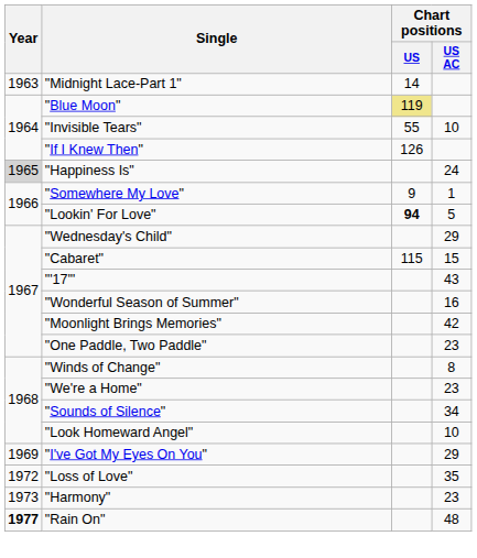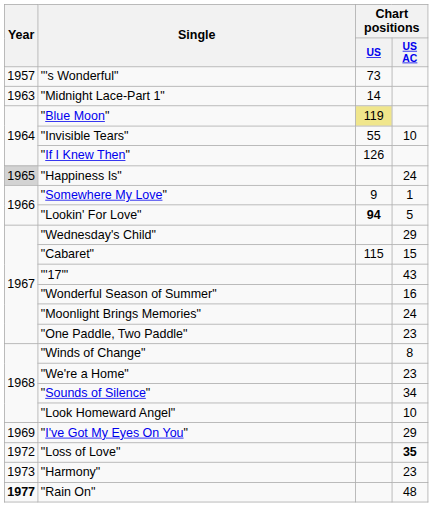 <table class="wikitable" style="text-align:center;">
 <tr>
 <th rowspan="2">Year</th>
 <th style="width:400px;" rowspan="2">Single</th>
 <th colspan="2">Chart positions</th>
 </tr>
 <tr style="font-size:smaller;">
 <th style="width:40px;"><a href='#'>US</a></th>
 <th style="width:40px;"><a href='#'>US AC</a></th>
+</tr>
+<tr>
+<td>1957</td>
+<td style="text-align:left;">"'s Wonderful"</td>
+<td>73</td>
+<td></td>
 </tr>
 <tr>
 <td>1963</td>
 <td style="text-align:left;">"Midnight Lace-Part 1"</td>
 <td>14</td>
 <td></td>
 </tr>
 <tr>
 <td rowspan="3">1964</td>
 <td style="text-align:left;">"<a href='#'>Blue Moon</a>"</td>
 <td style="background: khaki;">119</td>
 <td></td>
 </tr>
 <tr>
 <td style="text-align:left;">"Invisible Tears"</td>
 <td>55</td>
 <td>10</td>
 </tr>
 <tr>
 <td style="text-align:left;">"<a href='#'>If I Knew Then</a>"</td>
 <td>126</td>
 <td></td>
 </tr>
 <tr>
 <td style="background: lightgrey;">1965</td>
 <td style="text-align:left;">"Happiness Is"</td>
 <td></td>
 <td>24</td>
 </tr>
 <tr>
 <td rowspan="2">1966</td>
 <td style="text-align:left;">"<a href='#'>Somewhere My Love</a>"</td>
 <td>9</td>
 <td>1</td>
 </tr>
 <tr>
 <td style="text-align:left;">"Lookin' For Love"</td>
 <td><strong>94</strong></td>
 <td>5</td>
 </tr>
 <tr>
 <td rowspan="6">1967</td>
 <td style="text-align:left;">"Wednesday's Child"</td>
 <td></td>
 <td>29</td>
 </tr>
 <tr>
 <td style="text-align:left;">"Cabaret"</td>
 <td>115</td>
 <td>15</td>
 </tr>
 <tr>
 <td style="text-align:left;">"'17'"</td>
 <td></td>
 <td>43</td>
 </tr>
 <tr>
 <td style="text-align:left;">"Wonderful Season of Summer"</td>
 <td></td>
 <td>16</td>
 </tr>
 <tr>
 <td style="text-align:left;">"Moonlight Brings Memories"</td>
 <td></td>
-<td>42</td>
+<td>24</td>
 </tr>
 <tr>
 <td style="text-align:left;">"One Paddle, Two Paddle"</td>
 <td></td>
 <td>23</td>
 </tr>
 <tr>
 <td rowspan="4">1968</td>
 <td style="text-align:left;">"Winds of Change"</td>
 <td></td>
 <td>8</td>
 </tr>
 <tr>
 <td style="text-align:left;">"We're a Home"</td>
 <td></td>
 <td>23</td>
 </tr>
 <tr>
 <td style="text-align:left;">"<a href='#'>Sounds of Silence</a>"</td>
 <td></td>
 <td>34</td>
 </tr>
 <tr>
 <td style="text-align:left;">"Look Homeward Angel"</td>
 <td></td>
 <td>10</td>
 </tr>
 <tr>
 <td>1969</td>
 <td style="text-align:left;">"<a href='#'>I've Got My Eyes On You</a>"</td>
 <td></td>
 <td>29</td>
 </tr>
 <tr>
 <td>1972</td>
 <td style="text-align:left;">"Loss of Love"</td>
 <td></td>
-<td>35</td>
+<td><strong>35</strong></td>
 </tr>
 <tr>
 <td>1973</td>
 <td style="text-align:left;">"Harmony"</td>
 <td></td>
 <td>23</td>
 </tr>
 <tr>
 <td><strong>1977</strong></td>
 <td style="text-align:left;">"Rain On"</td>
 <td></td>
 <td>48</td>
 </tr>
 </table>
